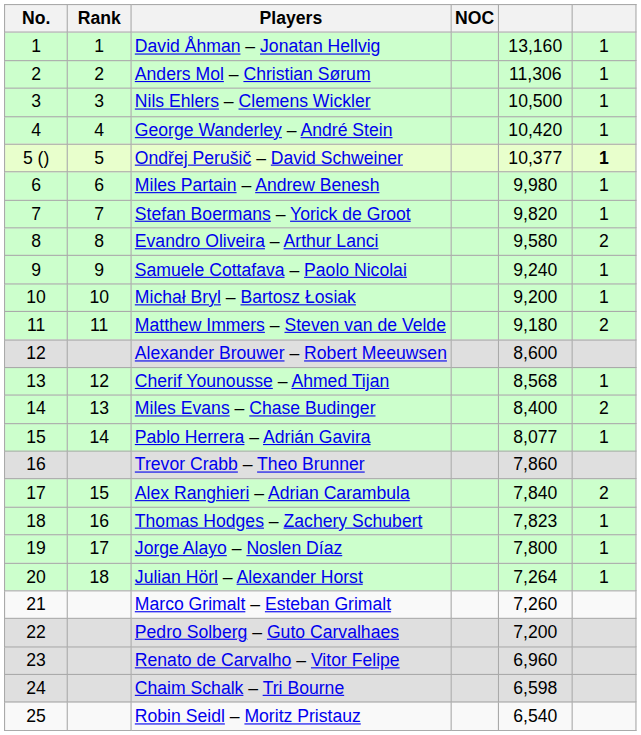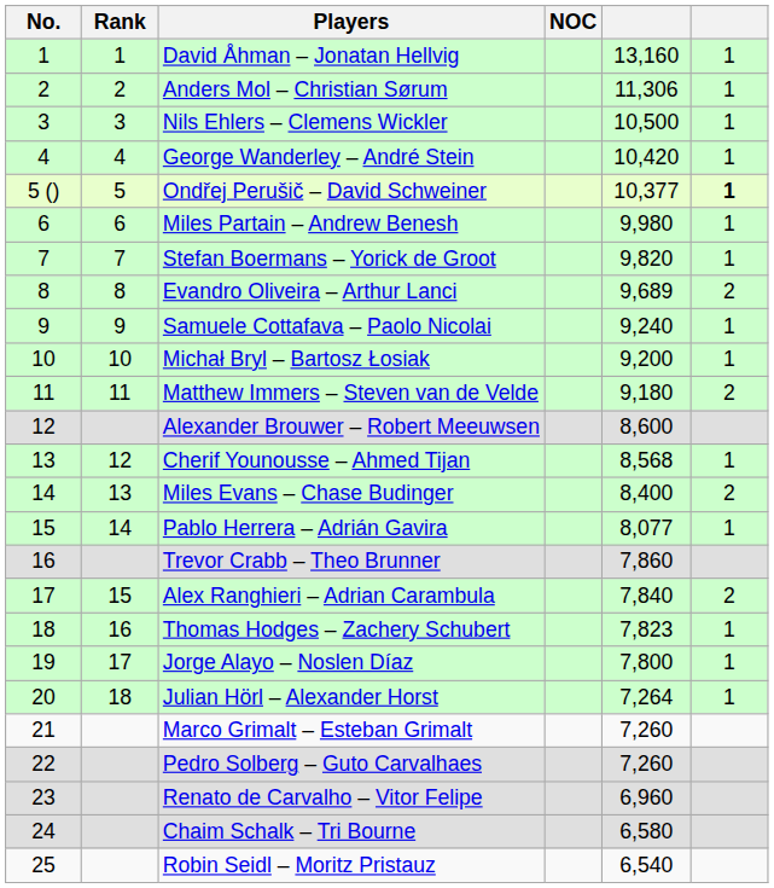 <table class="sortable wikitable" style="text-align:center">
 <tr>
 <th width=50>No.</th>
 <th width=50>Rank</th>
 <th>Players</th>
 <th>NOC</th>
 <th width=60></th>
 <th width=50></th>
 </tr>
 <tr bgcolor="#ccffcc">
 <td>1</td>
 <td>1</td>
 <td align=left><a href='#'>David Åhman</a> – <a href='#'>Jonatan Hellvig</a></td>
 <td align="left"></td>
 <td>13,160</td>
 <td>1</td>
 </tr>
 <tr bgcolor="#ccffcc">
 <td>2</td>
 <td>2</td>
 <td align=left><a href='#'>Anders Mol</a> – <a href='#'>Christian Sørum</a></td>
 <td align="left"></td>
 <td>11,306</td>
 <td>1</td>
 </tr>
 <tr bgcolor="#ccffcc">
 <td>3</td>
 <td>3</td>
 <td align=left><a href='#'>Nils Ehlers</a> – <a href='#'>Clemens Wickler</a></td>
 <td align="left"></td>
 <td>10,500</td>
 <td>1</td>
 </tr>
 <tr bgcolor="#ccffcc">
 <td>4</td>
 <td>4</td>
 <td align=left><a href='#'>George Wanderley</a> – <a href='#'>André Stein</a></td>
 <td align="left"></td>
 <td>10,420</td>
 <td>1</td>
 </tr>
 <tr bgcolor="#e8ffcc">
 <td>5 ()</td>
 <td>5</td>
 <td align=left><a href='#'>Ondřej Perušič</a> – <a href='#'>David Schweiner</a></td>
 <td align="left"></td>
 <td>10,377</td>
 <td><strong>1</strong></td>
 </tr>
 <tr bgcolor="#ccffcc">
 <td>6</td>
 <td>6</td>
 <td align=left><a href='#'>Miles Partain</a> – <a href='#'>Andrew Benesh</a></td>
 <td align="left"></td>
 <td>9,980</td>
 <td>1</td>
 </tr>
 <tr bgcolor="#ccffcc">
 <td>7</td>
 <td>7</td>
 <td align=left><a href='#'>Stefan Boermans</a> – <a href='#'>Yorick de Groot</a></td>
 <td align="left"></td>
 <td>9,820</td>
 <td>1</td>
 </tr>
 <tr bgcolor="#ccffcc">
 <td>8</td>
 <td>8</td>
 <td align=left><a href='#'>Evandro Oliveira</a> – <a href='#'>Arthur Lanci</a></td>
 <td align="left"></td>
-<td>9,580</td>
+<td>9,689</td>
 <td>2</td>
 </tr>
 <tr bgcolor="#ccffcc">
 <td>9</td>
 <td>9</td>
 <td align=left><a href='#'>Samuele Cottafava</a> – <a href='#'>Paolo Nicolai</a></td>
 <td align="left"></td>
 <td>9,240</td>
 <td>1</td>
 </tr>
 <tr bgcolor="#ccffcc">
 <td>10</td>
 <td>10</td>
 <td align=left><a href='#'>Michał Bryl</a> – <a href='#'>Bartosz Łosiak</a></td>
 <td align="left"></td>
 <td>9,200</td>
 <td>1</td>
 </tr>
 <tr bgcolor="#ccffcc">
 <td>11</td>
 <td>11</td>
 <td align=left><a href='#'>Matthew Immers</a> – <a href='#'>Steven van de Velde</a></td>
 <td align="left"></td>
 <td>9,180</td>
 <td>2</td>
 </tr>
 <tr bgcolor="#dfdfdf">
 <td>12</td>
 <td></td>
 <td align=left><a href='#'>Alexander Brouwer</a> – <a href='#'>Robert Meeuwsen</a></td>
 <td align="left"></td>
 <td>8,600</td>
 <td></td>
 </tr>
 <tr bgcolor="#ccffcc">
 <td>13</td>
 <td>12</td>
 <td align=left><a href='#'>Cherif Younousse</a> – <a href='#'>Ahmed Tijan</a></td>
 <td align="left"></td>
 <td>8,568</td>
 <td>1</td>
 </tr>
 <tr bgcolor="#ccffcc">
 <td>14</td>
 <td>13</td>
 <td align=left><a href='#'>Miles Evans</a> – <a href='#'>Chase Budinger</a></td>
 <td align="left"></td>
 <td>8,400</td>
 <td>2</td>
 </tr>
 <tr bgcolor="#ccffcc">
 <td>15</td>
 <td>14</td>
 <td align=left><a href='#'>Pablo Herrera</a> – <a href='#'>Adrián Gavira</a></td>
 <td align="left"></td>
 <td>8,077</td>
 <td>1</td>
 </tr>
 <tr bgcolor="#dfdfdf">
 <td>16</td>
 <td></td>
 <td align=left><a href='#'>Trevor Crabb</a> – <a href='#'>Theo Brunner</a></td>
 <td align="left"></td>
 <td>7,860</td>
 <td></td>
 </tr>
 <tr bgcolor="#ccffcc">
 <td>17</td>
 <td>15</td>
 <td align=left><a href='#'>Alex Ranghieri</a> – <a href='#'>Adrian Carambula</a></td>
 <td align="left"></td>
 <td>7,840</td>
 <td>2</td>
 </tr>
 <tr bgcolor="#ccffcc">
 <td>18</td>
 <td>16</td>
 <td align=left><a href='#'>Thomas Hodges</a> – <a href='#'>Zachery Schubert</a></td>
 <td align="left"></td>
 <td>7,823</td>
 <td>1</td>
 </tr>
 <tr bgcolor="#ccffcc">
 <td>19</td>
 <td>17</td>
 <td align=left><a href='#'>Jorge Alayo</a> – <a href='#'>Noslen Díaz</a></td>
 <td align="left"></td>
 <td>7,800</td>
 <td>1</td>
 </tr>
 <tr bgcolor="#ccffcc">
 <td>20</td>
 <td>18</td>
 <td align=left><a href='#'>Julian Hörl</a> – <a href='#'>Alexander Horst</a></td>
 <td align="left"></td>
 <td>7,264</td>
 <td>1</td>
 </tr>
 <tr>
 <td>21</td>
 <td></td>
 <td align=left><a href='#'>Marco Grimalt</a> – <a href='#'>Esteban Grimalt</a></td>
 <td align="left"></td>
 <td>7,260</td>
 <td></td>
 </tr>
 <tr bgcolor="#dfdfdf">
 <td>22</td>
 <td></td>
 <td align=left><a href='#'>Pedro Solberg</a> – <a href='#'>Guto Carvalhaes</a></td>
 <td align="left"></td>
-<td>7,200</td>
+<td>7,260</td>
 <td></td>
 </tr>
 <tr bgcolor="#dfdfdf">
 <td>23</td>
 <td></td>
 <td align=left><a href='#'>Renato de Carvalho</a> – <a href='#'>Vitor Felipe</a></td>
 <td align="left"></td>
 <td>6,960</td>
 <td></td>
 </tr>
 <tr bgcolor="#dfdfdf">
 <td>24</td>
 <td></td>
 <td align=left><a href='#'>Chaim Schalk</a> – <a href='#'>Tri Bourne</a></td>
 <td align="left"></td>
-<td>6,598</td>
+<td>6,580</td>
 <td></td>
 </tr>
 <tr>
 <td>25</td>
 <td></td>
 <td align=left><a href='#'>Robin Seidl</a> – <a href='#'>Moritz Pristauz</a></td>
 <td align="left"></td>
 <td>6,540</td>
 <td></td>
 </tr>
 </table>
